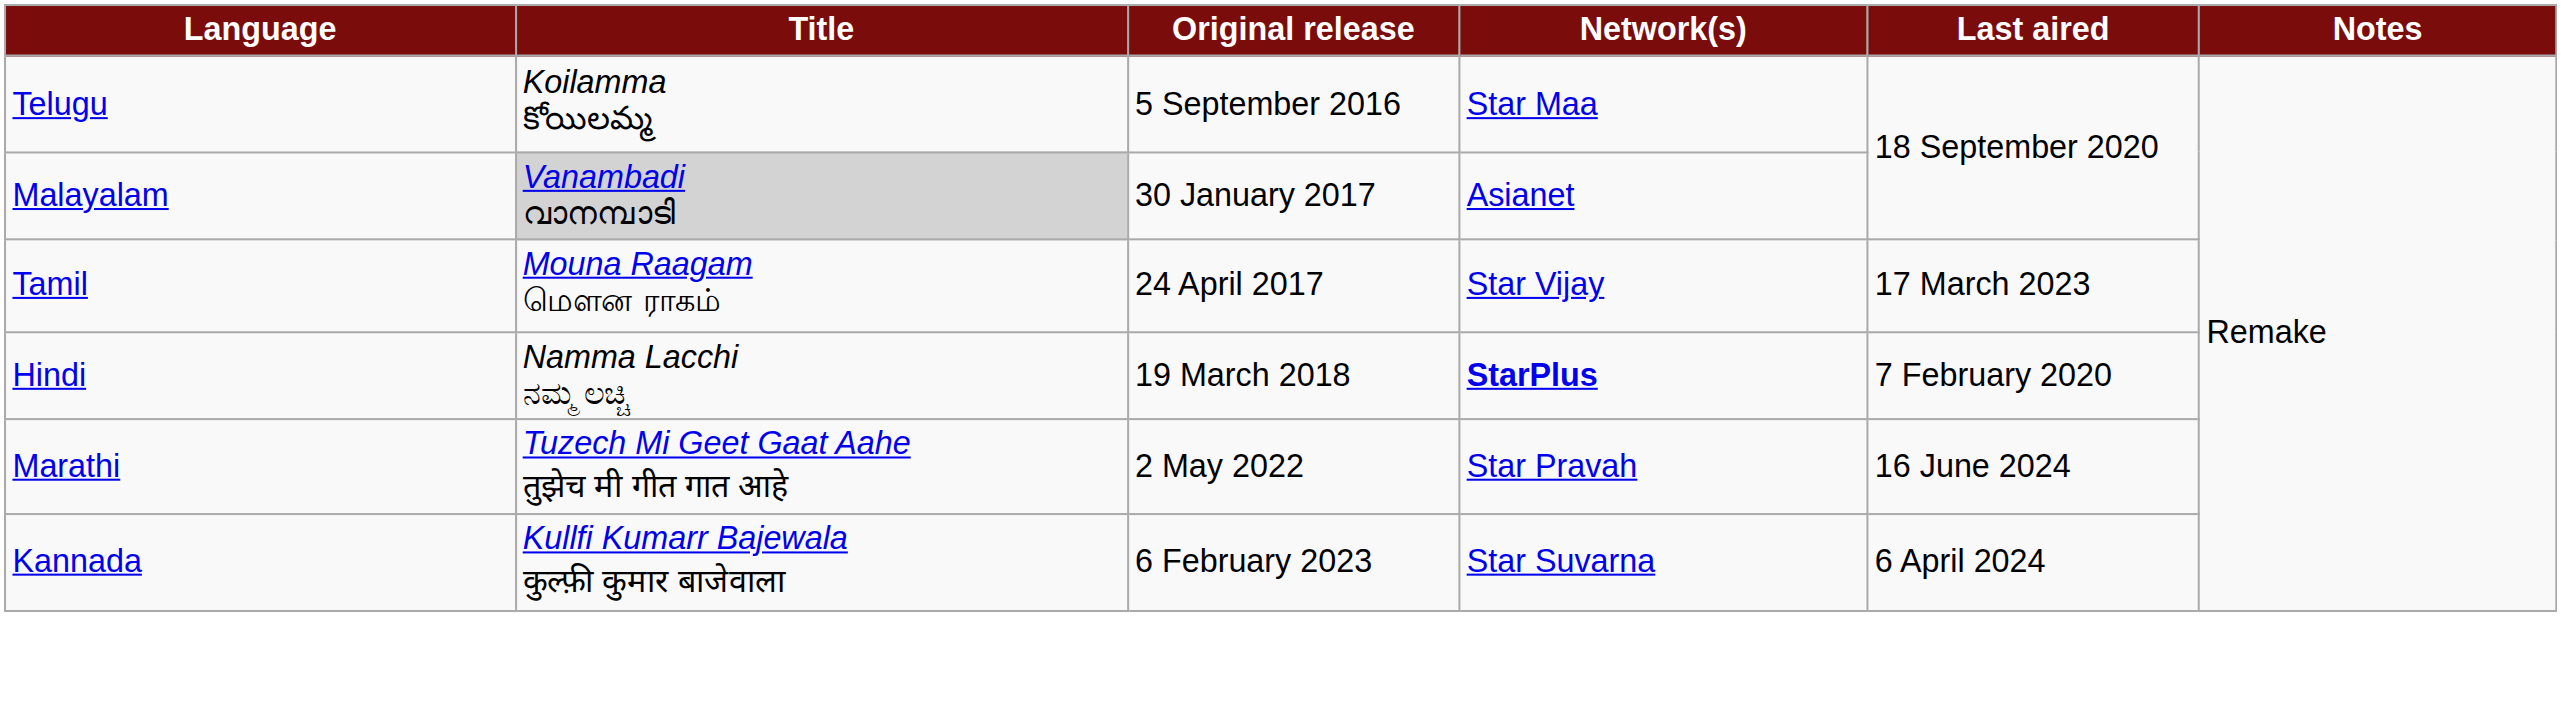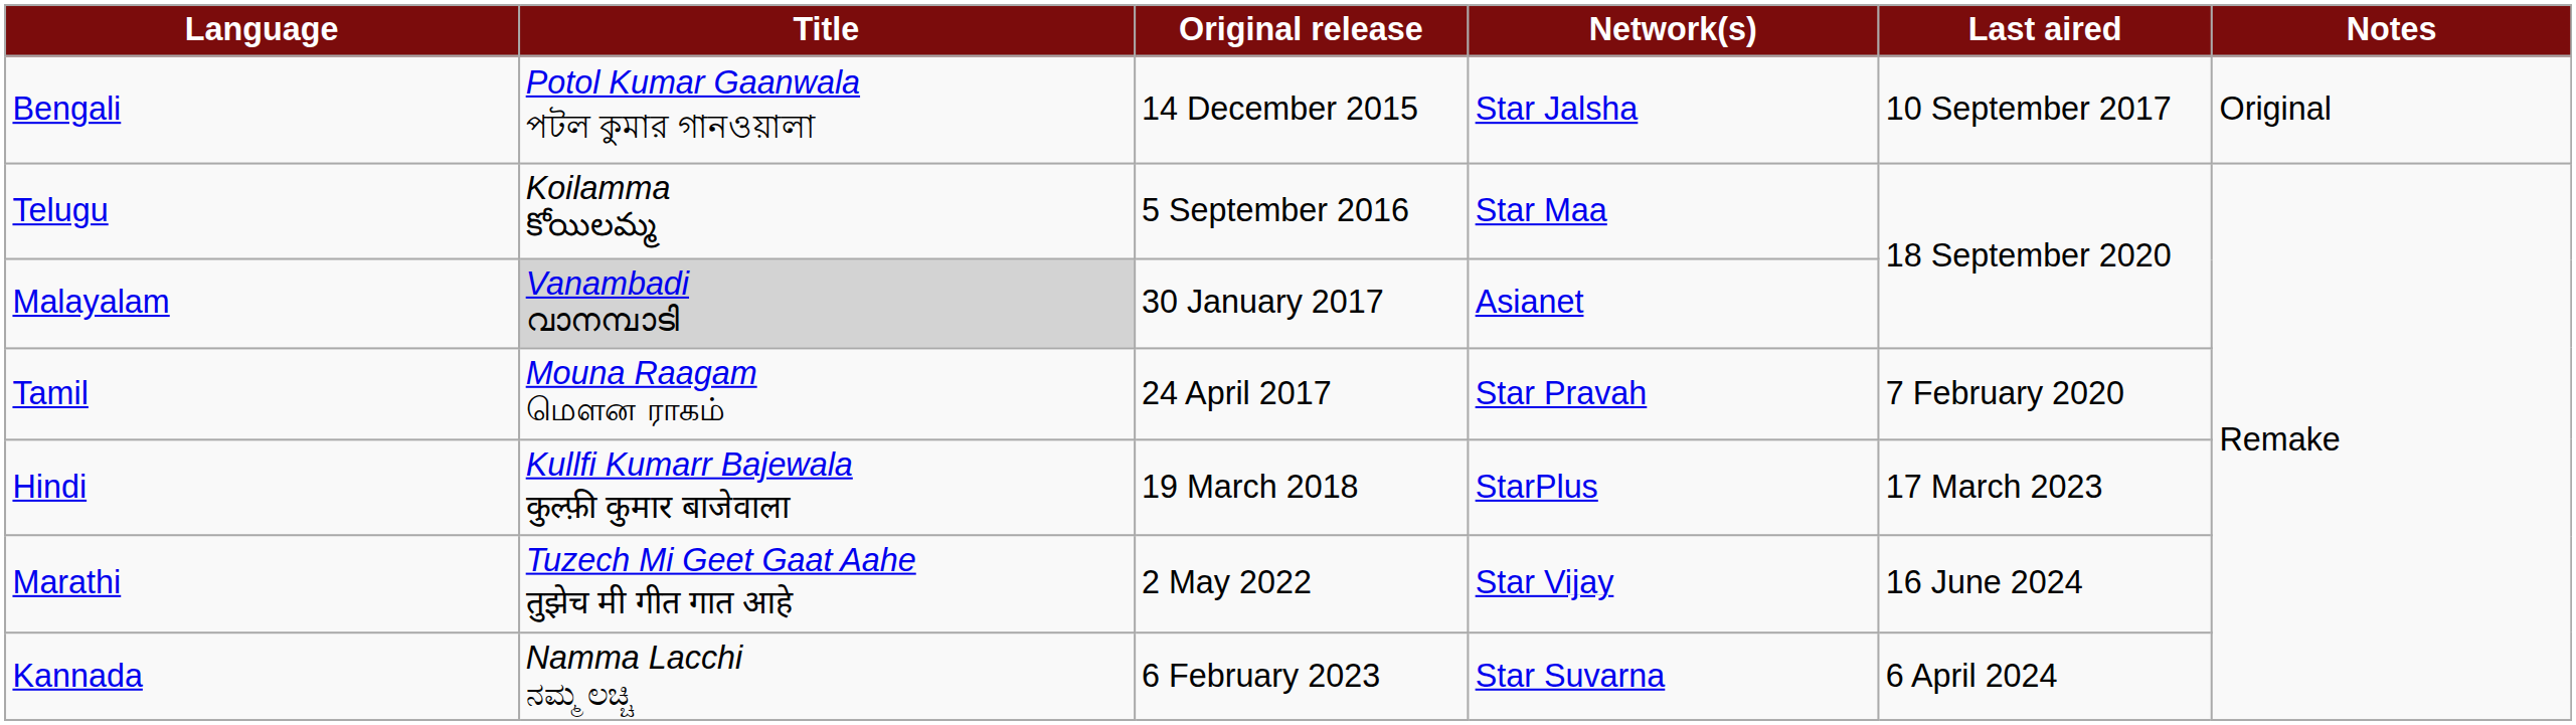 <table class="wikitable" style="width: 100%; margin-right: 0;">
 <tr style="color:white">
 <th style="background:#7b0c0c; width:20%;">Language</th>
 <th style="background:#7b0c0c; width:24%;">Title</th>
 <th style="background:#7b0c0c; width:13%;">Original release</th>
 <th style="background:#7b0c0c; width:16%;">Network(s)</th>
 <th style="background:#7b0c0c; width:13%;">Last aired</th>
 <th style="background:#7b0c0c; width:16%;">Notes</th>
+</tr>
+<tr>
+<td><a href='#'>Bengali</a></td>
+<td><em><a href='#'>Potol Kumar Gaanwala</a></em> <br> পটল কুমার গানওয়ালা</td>
+<td>14 December 2015</td>
+<td><a href='#'>Star Jalsha</a></td>
+<td>10 September 2017</td>
+<td>Original</td>
 </tr>
 <tr>
 <td><a href='#'>Telugu</a></td>
 <td><em>Koilamma</em> <br> కోయిలమ్మ</td>
 <td>5 September 2016</td>
 <td><a href='#'>Star Maa</a></td>
 <td rowspan="2">18 September 2020</td>
 <td rowspan="6">Remake</td>
 </tr>
 <tr>
 <td><a href='#'>Malayalam</a></td>
 <td style="background: lightgrey;"><em><a href='#'>Vanambadi</a></em> <br> വാനമ്പാടി</td>
 <td>30 January 2017</td>
 <td><a href='#'>Asianet</a></td>
 </tr>
 <tr>
 <td><a href='#'>Tamil</a></td>
 <td><em><a href='#'>Mouna Raagam</a></em> <br> மௌன ராகம்</td>
 <td>24 April 2017</td>
-<td><a href='#'>Star Vijay</a></td>
-<td>17 March 2023</td>
+<td><a href='#'>Star Pravah</a></td>
+<td>7 February 2020</td>
 </tr>
 <tr>
 <td><a href='#'>Hindi</a></td>
-<td><em>Namma Lacchi</em> <br> ನಮ್ಮ ಲಚ್ಚಿ</td>
+<td><em><a href='#'>Kullfi Kumarr Bajewala</a></em> <br> कुल्फ़ी कुमार बाजेवाला</td>
 <td>19 March 2018</td>
-<td><strong><a href='#'>StarPlus</a></strong></td>
-<td>7 February 2020</td>
+<td><a href='#'>StarPlus</a></td>
+<td>17 March 2023</td>
 </tr>
 <tr>
 <td><a href='#'>Marathi</a></td>
 <td><em><a href='#'>Tuzech Mi Geet Gaat Aahe</a></em> <br> तुझेच मी गीत गात आहे</td>
 <td>2 May 2022</td>
-<td><a href='#'>Star Pravah</a></td>
+<td><a href='#'>Star Vijay</a></td>
 <td>16 June 2024</td>
 </tr>
 <tr>
 <td><a href='#'>Kannada</a></td>
-<td><em><a href='#'>Kullfi Kumarr Bajewala</a></em> <br> कुल्फ़ी कुमार बाजेवाला</td>
+<td><em>Namma Lacchi</em> <br> ನಮ್ಮ ಲಚ್ಚಿ</td>
 <td>6 February 2023</td>
 <td><a href='#'>Star Suvarna</a></td>
 <td>6 April 2024</td>
 </tr>
 </table>
